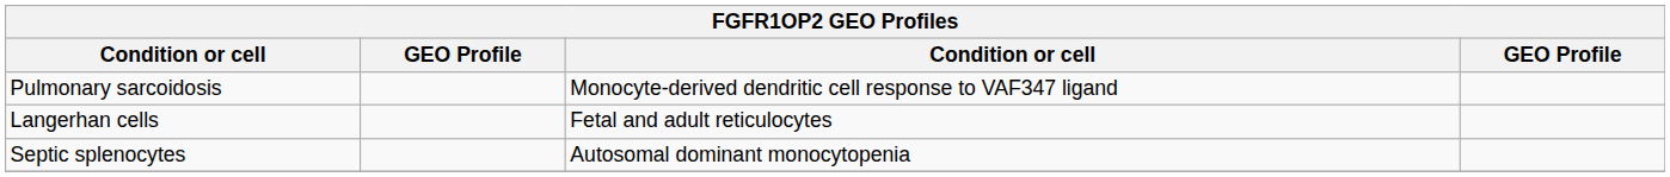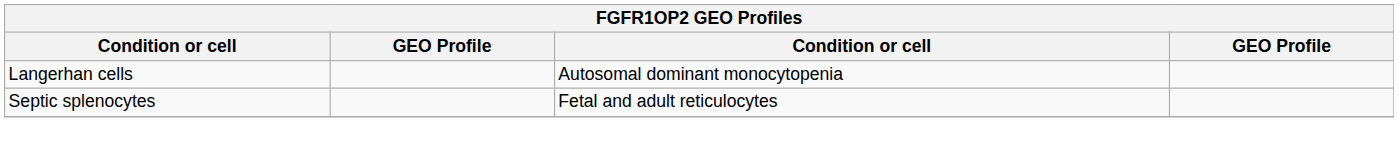 <table class="sortable wikitable collapsible collapsed" style="width:100%">
 <tr>
 <th colspan=4>FGFR1OP2 GEO Profiles</th>
 </tr>
 <tr>
 <th>Condition or cell</th>
 <th>GEO Profile</th>
 <th>Condition or cell</th>
 <th>GEO Profile</th>
 </tr>
 <tr>
-<td>Pulmonary sarcoidosis</td>
+<td>Langerhan cells</td>
 <td></td>
-<td>Monocyte-derived dendritic cell response to VAF347 ligand</td>
+<td>Autosomal dominant monocytopenia</td>
 <td></td>
 </tr>
 <tr>
-<td>Langerhan cells</td>
+<td>Septic splenocytes</td>
 <td></td>
 <td>Fetal and adult reticulocytes</td>
 <td></td>
 </tr>
 <tr>
-<td>Septic splenocytes</td>
-<td></td>
-<td>Autosomal dominant monocytopenia</td>
-<td></td>
-</tr>
-<tr>
 </tr>
 </table>
